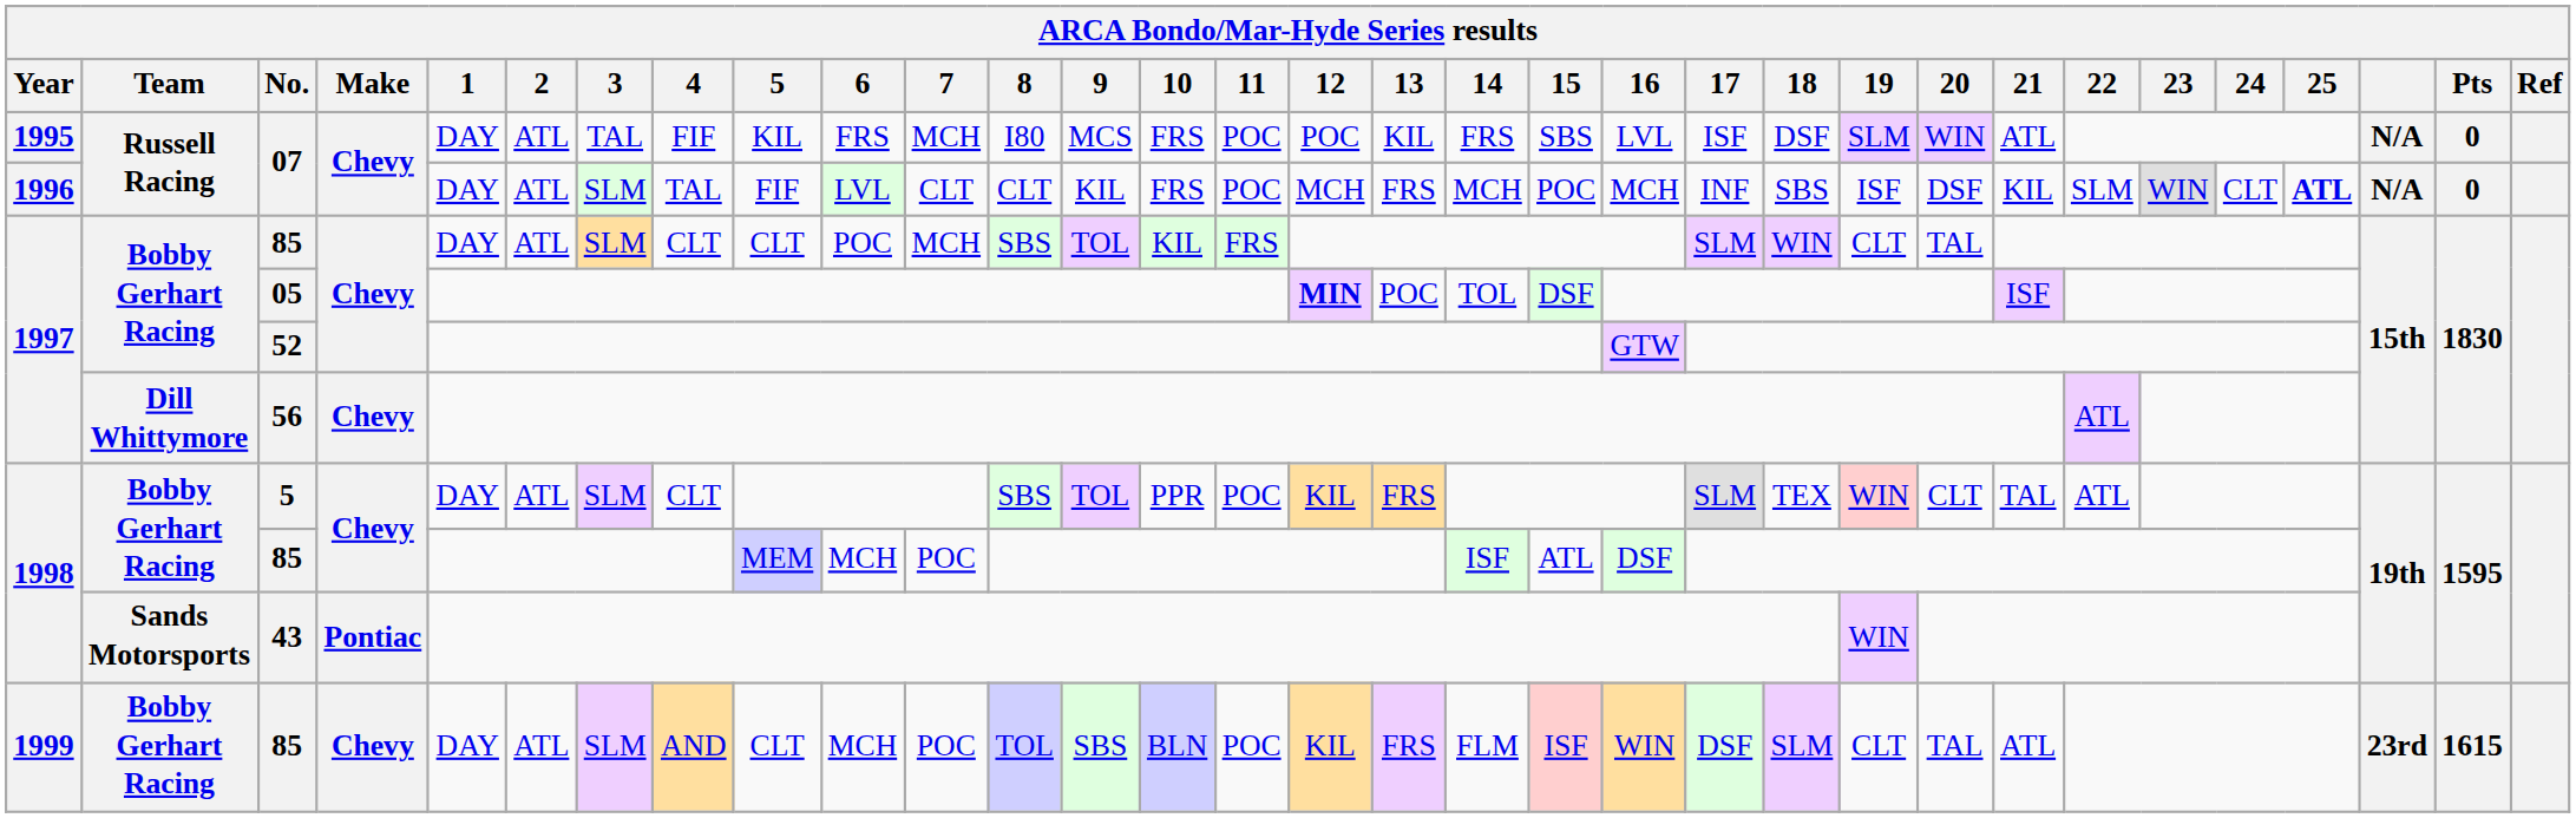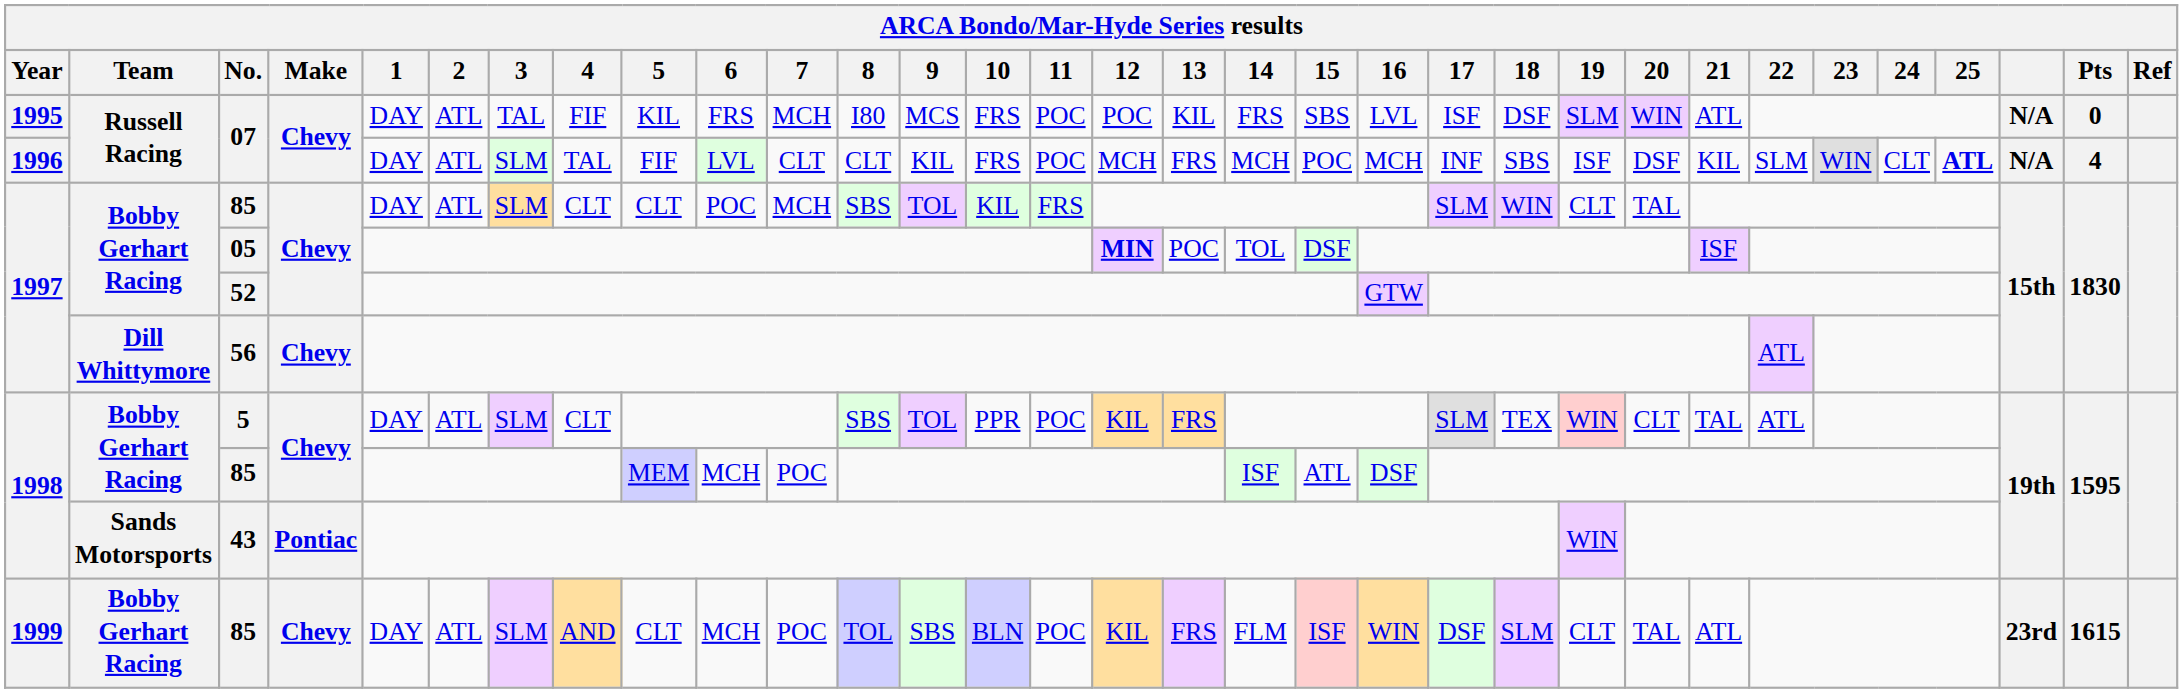 <table class="wikitable" style="text-align:center; font-size:75%">
 <tr>
 <th colspan="34"><a href='#'>ARCA Bondo/Mar-Hyde Series</a> results</th>
 </tr>
 <tr>
 <th>Year</th>
 <th>Team</th>
 <th>No.</th>
 <th>Make</th>
 <th>1</th>
 <th>2</th>
 <th>3</th>
 <th>4</th>
 <th>5</th>
 <th>6</th>
 <th>7</th>
 <th>8</th>
 <th>9</th>
 <th>10</th>
 <th>11</th>
 <th>12</th>
 <th>13</th>
 <th>14</th>
 <th>15</th>
 <th>16</th>
 <th>17</th>
 <th>18</th>
 <th>19</th>
 <th>20</th>
 <th>21</th>
 <th>22</th>
 <th>23</th>
 <th>24</th>
 <th>25</th>
 <th></th>
 <th>Pts</th>
 <th>Ref</th>
 </tr>
 <tr>
 <th><a href='#'>1995</a></th>
 <th rowspan=2>Russell Racing</th>
 <th rowspan=2>07</th>
 <th rowspan=2><a href='#'>Chevy</a></th>
 <td><a href='#'>DAY</a></td>
 <td><a href='#'>ATL</a></td>
 <td><a href='#'>TAL</a></td>
 <td><a href='#'>FIF</a></td>
 <td><a href='#'>KIL</a></td>
 <td><a href='#'>FRS</a></td>
 <td><a href='#'>MCH</a></td>
 <td><a href='#'>I80</a></td>
 <td><a href='#'>MCS</a></td>
 <td><a href='#'>FRS</a></td>
 <td><a href='#'>POC</a></td>
 <td><a href='#'>POC</a></td>
 <td><a href='#'>KIL</a></td>
 <td><a href='#'>FRS</a></td>
 <td><a href='#'>SBS</a></td>
 <td><a href='#'>LVL</a></td>
 <td><a href='#'>ISF</a></td>
 <td><a href='#'>DSF</a></td>
 <td style="background:#EFCFFF;"><a href='#'>SLM</a><br></td>
 <td style="background:#EFCFFF;"><a href='#'>WIN</a><br></td>
 <td><a href='#'>ATL</a></td>
 <td colspan=4></td>
 <th>N/A</th>
 <th>0</th>
 <th></th>
 </tr>
 <tr>
 <th><a href='#'>1996</a></th>
 <td><a href='#'>DAY</a></td>
 <td><a href='#'>ATL</a></td>
 <td style="background:#DFFFDF;"><a href='#'>SLM</a><br></td>
 <td><a href='#'>TAL</a></td>
 <td><a href='#'>FIF</a></td>
 <td style="background:#DFFFDF;"><a href='#'>LVL</a><br></td>
 <td><a href='#'>CLT</a></td>
 <td><a href='#'>CLT</a></td>
 <td><a href='#'>KIL</a></td>
 <td><a href='#'>FRS</a></td>
 <td><a href='#'>POC</a></td>
 <td><a href='#'>MCH</a></td>
 <td><a href='#'>FRS</a></td>
 <td><a href='#'>MCH</a></td>
 <td><a href='#'>POC</a></td>
 <td><a href='#'>MCH</a></td>
 <td><a href='#'>INF</a></td>
 <td><a href='#'>SBS</a></td>
 <td><a href='#'>ISF</a></td>
 <td><a href='#'>DSF</a></td>
 <td><a href='#'>KIL</a></td>
 <td><a href='#'>SLM</a></td>
 <td style="background:#DFDFDF;"><a href='#'>WIN</a><br></td>
 <td><a href='#'>CLT</a></td>
 <td><strong><a href='#'>ATL</a></strong></td>
 <th>N/A</th>
-<th>0</th>
+<th>4</th>
 <th></th>
 </tr>
 <tr>
 <th rowspan=4><a href='#'>1997</a></th>
 <th rowspan=3><a href='#'>Bobby Gerhart Racing</a></th>
 <th>85</th>
 <th rowspan=3><a href='#'>Chevy</a></th>
 <td><a href='#'>DAY</a></td>
 <td><a href='#'>ATL</a></td>
 <td style="background:#FFDF9F;"><a href='#'>SLM</a><br></td>
 <td><a href='#'>CLT</a></td>
 <td><a href='#'>CLT</a></td>
 <td><a href='#'>POC</a></td>
 <td><a href='#'>MCH</a></td>
 <td style="background:#DFFFDF;"><a href='#'>SBS</a><br></td>
 <td style="background:#EFCFFF;"><a href='#'>TOL</a><br></td>
 <td style="background:#DFFFDF;"><a href='#'>KIL</a><br></td>
 <td style="background:#DFFFDF;"><a href='#'>FRS</a><br></td>
 <td colspan=5></td>
 <td style="background:#EFCFFF;"><a href='#'>SLM</a><br></td>
 <td style="background:#EFCFFF;"><a href='#'>WIN</a><br></td>
 <td><a href='#'>CLT</a></td>
 <td><a href='#'>TAL</a></td>
 <td colspan=5></td>
 <th rowspan=4>15th</th>
 <th rowspan=4>1830</th>
 <th rowspan=4></th>
 </tr>
 <tr>
 <th>05</th>
 <td colspan=11></td>
 <td style="background:#EFCFFF;"><strong><a href='#'>MIN</a></strong><br></td>
 <td><a href='#'>POC</a></td>
 <td><a href='#'>TOL</a></td>
 <td style="background:#DFFFDF;"><a href='#'>DSF</a><br></td>
 <td colspan=5></td>
 <td style="background:#EFCFFF;"><a href='#'>ISF</a><br></td>
 <td colspan=4></td>
 </tr>
 <tr>
 <th>52</th>
 <td colspan=15></td>
 <td style="background:#EFCFFF;"><a href='#'>GTW</a><br></td>
 <td colspan=9></td>
 </tr>
 <tr>
 <th><a href='#'>Dill Whittymore</a></th>
 <th>56</th>
 <th><a href='#'>Chevy</a></th>
 <td colspan=21></td>
 <td style="background:#EFCFFF;"><a href='#'>ATL</a><br></td>
 <td colspan=3></td>
 </tr>
 <tr>
 <th rowspan=3><a href='#'>1998</a></th>
 <th rowspan=2><a href='#'>Bobby Gerhart Racing</a></th>
 <th>5</th>
 <th rowspan=2><a href='#'>Chevy</a></th>
 <td><a href='#'>DAY</a></td>
 <td><a href='#'>ATL</a></td>
 <td style="background:#EFCFFF;"><a href='#'>SLM</a><br></td>
 <td><a href='#'>CLT</a></td>
 <td colspan=3></td>
 <td style="background:#DFFFDF;"><a href='#'>SBS</a><br></td>
 <td style="background:#EFCFFF;"><a href='#'>TOL</a><br></td>
 <td><a href='#'>PPR</a></td>
 <td><a href='#'>POC</a></td>
 <td style="background:#FFDF9F;"><a href='#'>KIL</a><br></td>
 <td style="background:#FFDF9F;"><a href='#'>FRS</a><br></td>
 <td colspan=3></td>
 <td style="background:#DFDFDF;"><a href='#'>SLM</a><br></td>
 <td><a href='#'>TEX</a></td>
 <td style="background:#FFCFCF;"><a href='#'>WIN</a><br></td>
 <td><a href='#'>CLT</a></td>
 <td><a href='#'>TAL</a></td>
 <td><a href='#'>ATL</a></td>
 <td colspan=3></td>
 <th rowspan=3>19th</th>
 <th rowspan=3>1595</th>
 <th rowspan=3></th>
 </tr>
 <tr>
 <th>85</th>
 <td colspan=4></td>
 <td style="background:#CFCFFF;"><a href='#'>MEM</a><br></td>
 <td><a href='#'>MCH</a></td>
 <td><a href='#'>POC</a></td>
 <td colspan=6></td>
 <td style="background:#DFFFDF;"><a href='#'>ISF</a><br></td>
 <td><a href='#'>ATL</a></td>
 <td style="background:#DFFFDF;"><a href='#'>DSF</a><br></td>
 <td colspan=9></td>
 </tr>
 <tr>
 <th>Sands Motorsports</th>
 <th>43</th>
 <th><a href='#'>Pontiac</a></th>
 <td colspan=18></td>
 <td style="background:#EFCFFF;"><a href='#'>WIN</a><br></td>
 <td colspan=6></td>
 </tr>
 <tr>
 <th><a href='#'>1999</a></th>
 <th><a href='#'>Bobby Gerhart Racing</a></th>
 <th>85</th>
 <th><a href='#'>Chevy</a></th>
 <td><a href='#'>DAY</a></td>
 <td><a href='#'>ATL</a></td>
 <td style="background:#EFCFFF;"><a href='#'>SLM</a><br></td>
 <td style="background:#FFDF9F;"><a href='#'>AND</a><br></td>
 <td><a href='#'>CLT</a></td>
 <td><a href='#'>MCH</a></td>
 <td><a href='#'>POC</a></td>
 <td style="background:#CFCFFF;"><a href='#'>TOL</a><br></td>
 <td style="background:#DFFFDF;"><a href='#'>SBS</a><br></td>
 <td style="background:#CFCFFF;"><a href='#'>BLN</a><br></td>
 <td><a href='#'>POC</a></td>
 <td style="background:#FFDF9F;"><a href='#'>KIL</a><br></td>
 <td style="background:#EFCFFF;"><a href='#'>FRS</a><br></td>
 <td><a href='#'>FLM</a></td>
 <td style="background:#FFCFCF;"><a href='#'>ISF</a><br></td>
 <td style="background:#FFDF9F;"><a href='#'>WIN</a><br></td>
 <td style="background:#DFFFDF;"><a href='#'>DSF</a><br></td>
 <td style="background:#EFCFFF;"><a href='#'>SLM</a><br></td>
 <td><a href='#'>CLT</a></td>
 <td><a href='#'>TAL</a></td>
 <td><a href='#'>ATL</a></td>
 <td colspan=4></td>
 <th>23rd</th>
 <th>1615</th>
 <th></th>
 </tr>
 </table>
